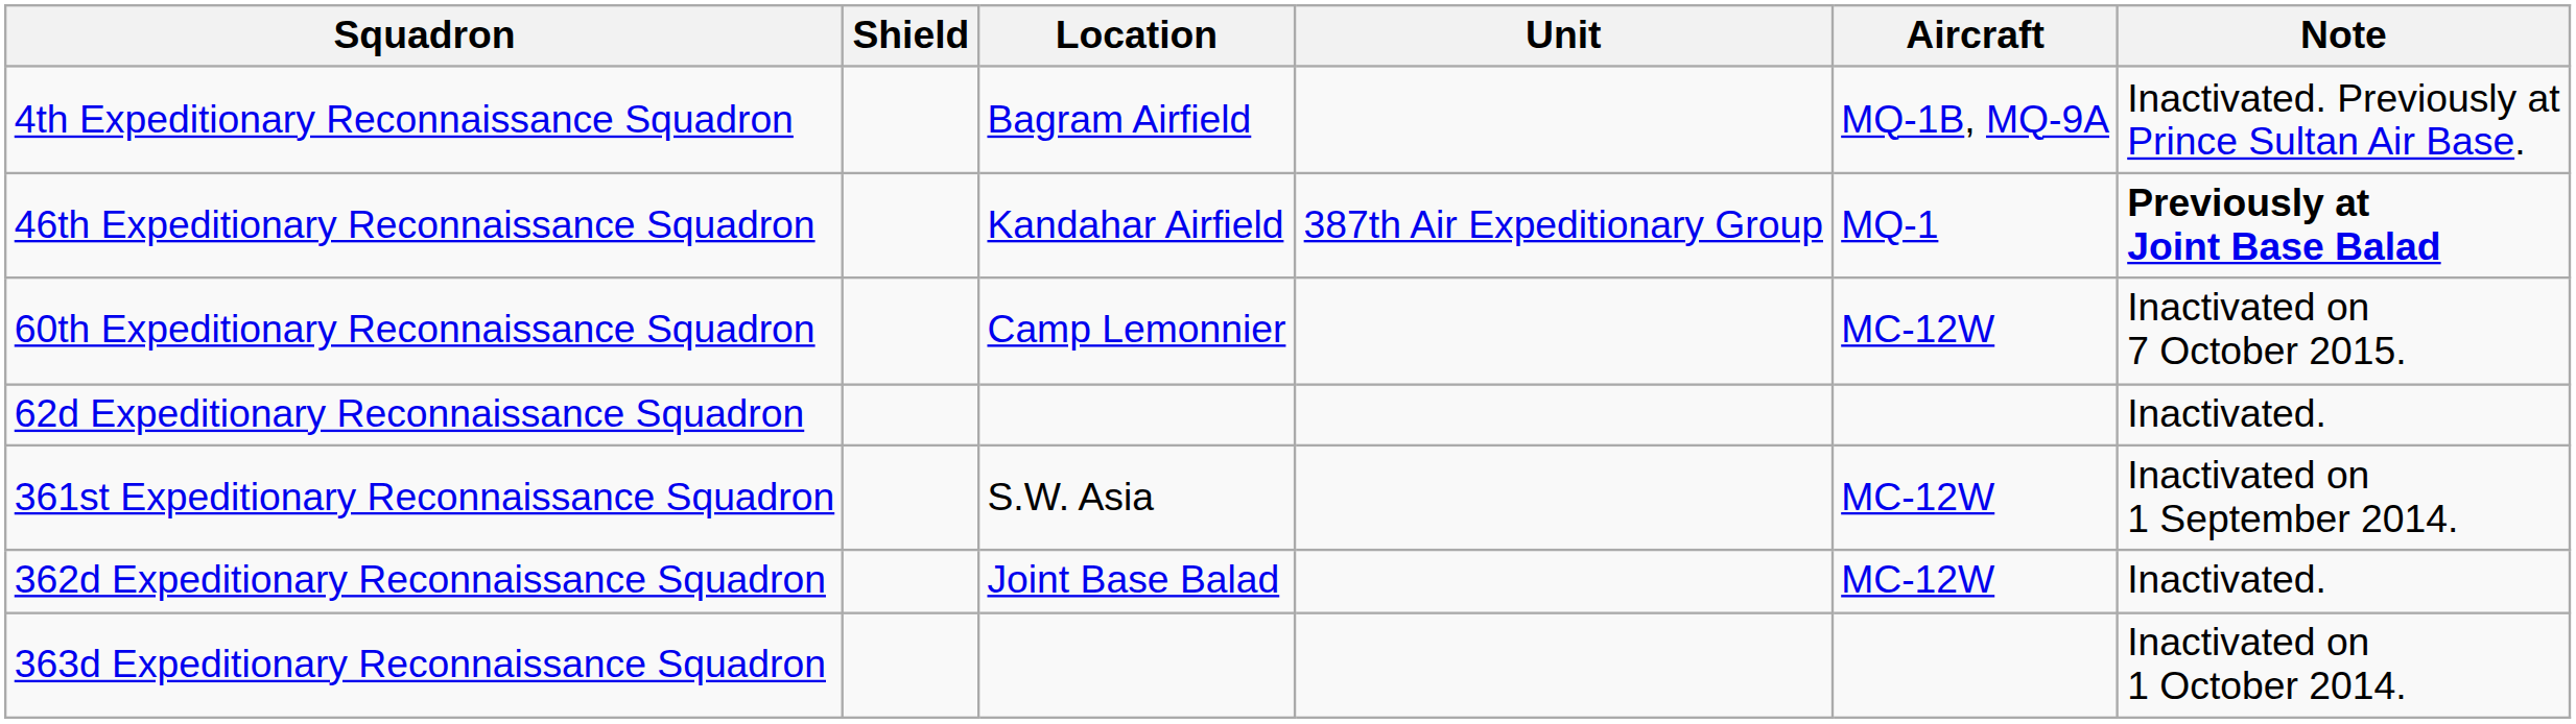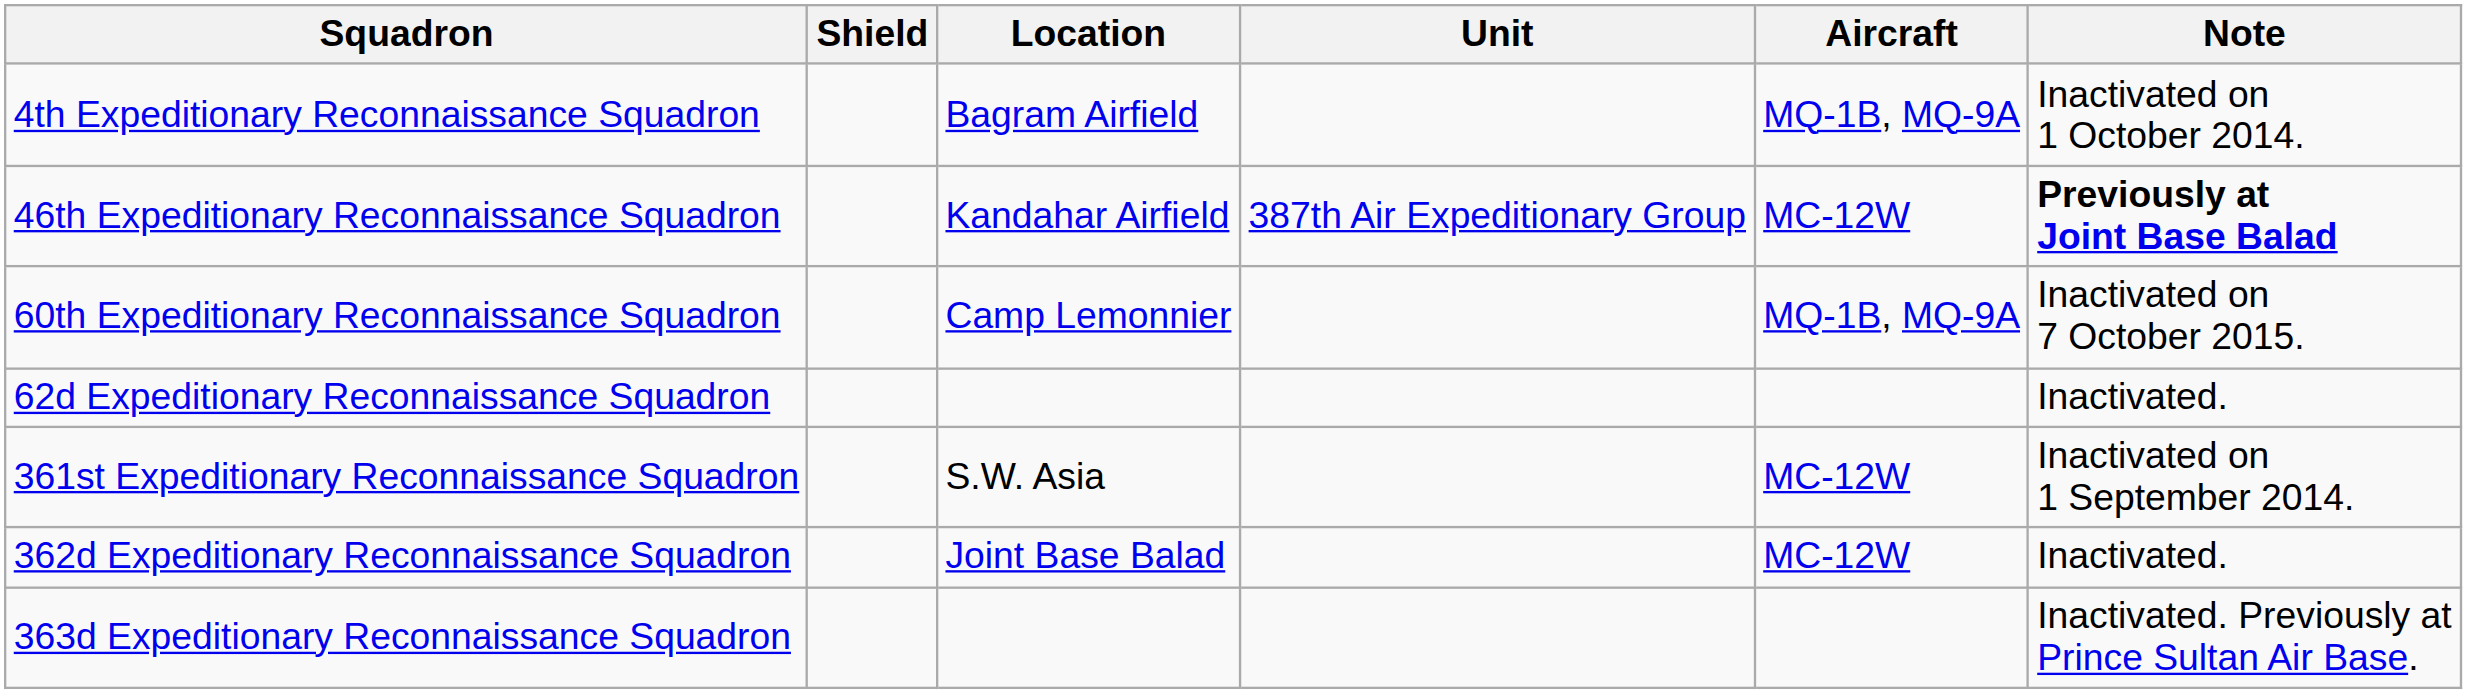 <table class="wikitable">
 <tr>
 <th>Squadron</th>
 <th>Shield</th>
 <th>Location</th>
 <th>Unit</th>
 <th>Aircraft</th>
 <th>Note</th>
 </tr>
 <tr>
 <td><a href='#'>4th Expeditionary Reconnaissance Squadron</a></td>
 <td></td>
 <td><a href='#'>Bagram Airfield</a></td>
 <td></td>
 <td><a href='#'>MQ-1B</a>, <a href='#'>MQ-9A</a></td>
-<td>Inactivated. Previously at<br><a href='#'>Prince Sultan Air Base</a>.</td>
+<td>Inactivated on<br>1 October 2014.</td>
 </tr>
 <tr>
 <td><a href='#'>46th Expeditionary Reconnaissance Squadron</a></td>
 <td></td>
 <td><a href='#'>Kandahar Airfield</a></td>
 <td><a href='#'>387th Air Expeditionary Group</a></td>
-<td><a href='#'>MQ-1</a></td>
+<td><a href='#'>MC-12W</a></td>
 <td><strong>Previously at<br><a href='#'>Joint Base Balad</a></strong></td>
 </tr>
 <tr>
 <td><a href='#'>60th Expeditionary Reconnaissance Squadron</a></td>
 <td></td>
 <td><a href='#'>Camp Lemonnier</a></td>
 <td></td>
-<td><a href='#'>MC-12W</a></td>
+<td><a href='#'>MQ-1B</a>, <a href='#'>MQ-9A</a></td>
 <td>Inactivated on<br>7 October 2015.</td>
 </tr>
 <tr>
 <td><a href='#'>62d Expeditionary Reconnaissance Squadron</a></td>
 <td></td>
 <td></td>
 <td></td>
 <td></td>
 <td>Inactivated.</td>
 </tr>
 <tr>
 <td><a href='#'>361st Expeditionary Reconnaissance Squadron</a></td>
 <td></td>
 <td>S.W. Asia</td>
 <td></td>
 <td><a href='#'>MC-12W</a></td>
 <td>Inactivated on<br>1 September 2014.</td>
 </tr>
 <tr>
 <td><a href='#'>362d Expeditionary Reconnaissance Squadron</a></td>
 <td></td>
 <td><a href='#'>Joint Base Balad</a></td>
 <td></td>
 <td><a href='#'>MC-12W</a></td>
 <td>Inactivated.</td>
 </tr>
 <tr>
 <td><a href='#'>363d Expeditionary Reconnaissance Squadron</a></td>
 <td></td>
 <td></td>
 <td></td>
 <td></td>
-<td>Inactivated on<br>1 October 2014.</td>
+<td>Inactivated. Previously at<br><a href='#'>Prince Sultan Air Base</a>.</td>
 </tr>
 </table>
